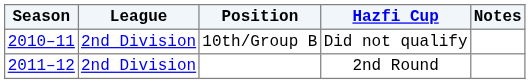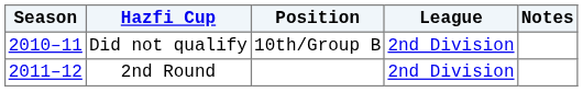 <table border="1" cellpadding="2" style="border-collapse:collapse; text-align:center; font-size:normal;">
 <tr style="background:#f0f6fa;">
 <th>Season</th>
+<th><a href='#'>Hazfi Cup</a></th>
+<th>Position</th>
 <th>League</th>
-<th>Position</th>
-<th><a href='#'>Hazfi Cup</a></th>
 <th>Notes</th>
 </tr>
 <tr>
 <td><a href='#'>2010–11</a></td>
+<td>Did not qualify</td>
+<td>10th/Group B</td>
 <td><a href='#'>2nd Division</a></td>
-<td>10th/Group B</td>
-<td>Did not qualify</td>
 <td></td>
 </tr>
 <tr>
 <td><a href='#'>2011–12</a></td>
+<td>2nd Round</td>
+<td></td>
 <td><a href='#'>2nd Division</a></td>
-<td></td>
-<td>2nd Round</td>
 <td></td>
 </tr>
 </table>
